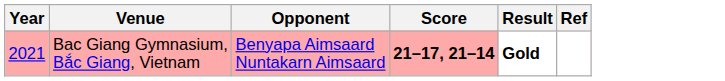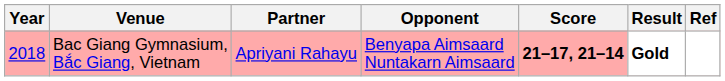 <table class="sortable wikitable" style="font-size: 90%;">
 <tr>
 <th>Year</th>
 <th>Venue</th>
+<th>Partner</th>
 <th>Opponent</th>
 <th>Score</th>
 <th>Result</th>
 <th>Ref</th>
 </tr>
 <tr style="background:#FFAAAA">
-<td align="center"><a href='#'>2021</a></td>
+<td align="center"><a href='#'>2018</a></td>
 <td align="left">Bac Giang Gymnasium,<br><a href='#'>Bắc Giang</a>, Vietnam</td>
+<td align="left"> <a href='#'>Apriyani Rahayu</a></td>
 <td align="left"> <a href='#'>Benyapa Aimsaard</a><br> <a href='#'>Nuntakarn Aimsaard</a></td>
 <td align="left"><strong>21–17, 21–14</strong></td>
 <td style="text-align:left; background:white"> <strong>Gold</strong></td>
 <td style="text-align:center; background:white"></td>
 </tr>
 </table>
